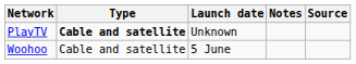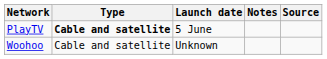 <table class="wikitable sortable">
 <tr>
 <th>Network</th>
 <th>Type</th>
 <th>Launch date</th>
 <th>Notes</th>
 <th>Source</th>
 </tr>
 <tr>
 <td><a href='#'>PlayTV</a></td>
 <td><strong>Cable and satellite</strong></td>
-<td>Unknown</td>
+<td>5 June</td>
 <td></td>
 <td></td>
 </tr>
 <tr>
 <td><a href='#'>Woohoo</a></td>
 <td>Cable and satellite</td>
-<td>5 June</td>
+<td>Unknown</td>
 <td></td>
 <td></td>
 </tr>
 </table>
